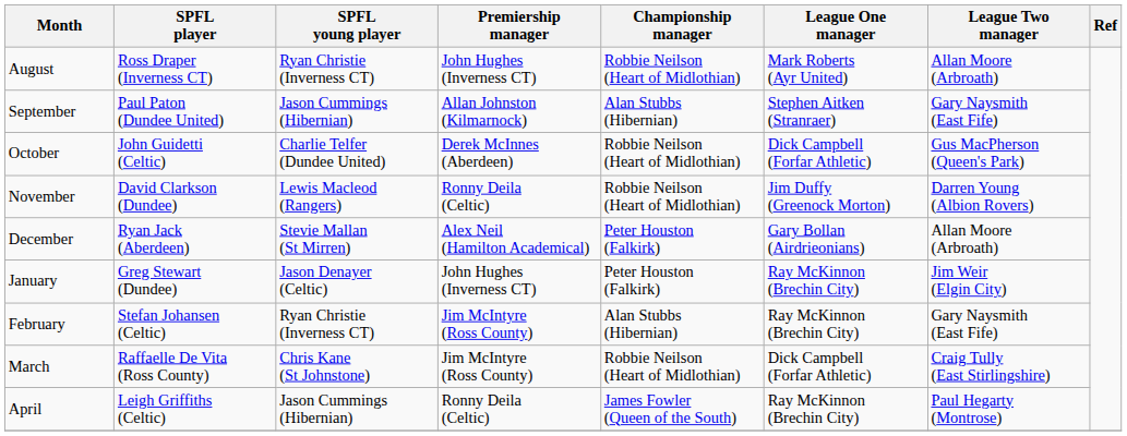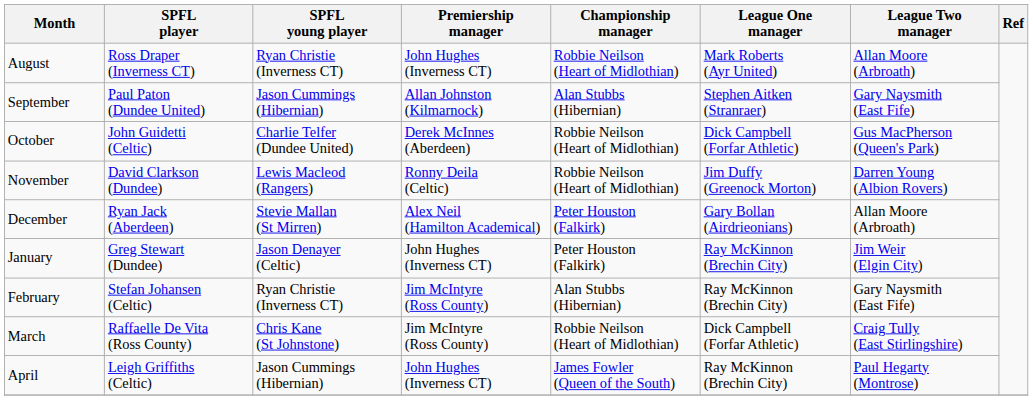 <table class="wikitable" style="width: 90%">
 <tr>
 <th style="width: 10%">Month</th>
 <th style="width: 15%">SPFL<br>player</th>
 <th style="width: 15%">SPFL<br>young player</th>
 <th style="width: 15%">Premiership<br>manager</th>
 <th style="width: 15%">Championship<br>manager</th>
 <th style="width: 15%">League One<br>manager</th>
 <th style="width: 15%">League Two<br>manager</th>
 <th style="width: 15%">Ref</th>
 </tr>
 <tr>
 <td>August</td>
 <td><a href='#'>Ross Draper</a><br>(<a href='#'>Inverness CT</a>)</td>
 <td><a href='#'>Ryan Christie</a><br>(Inverness CT)</td>
 <td><a href='#'>John Hughes</a><br>(Inverness CT)</td>
 <td><a href='#'>Robbie Neilson</a><br>(<a href='#'>Heart of Midlothian</a>)</td>
 <td><a href='#'>Mark Roberts</a><br>(<a href='#'>Ayr United</a>)</td>
 <td><a href='#'>Allan Moore</a><br>(<a href='#'>Arbroath</a>)</td>
 <td rowspan="9"></td>
 </tr>
 <tr>
 <td>September</td>
 <td><a href='#'>Paul Paton</a><br>(<a href='#'>Dundee United</a>)</td>
 <td><a href='#'>Jason Cummings</a><br>(<a href='#'>Hibernian</a>)</td>
 <td><a href='#'>Allan Johnston</a><br>(<a href='#'>Kilmarnock</a>)</td>
 <td><a href='#'>Alan Stubbs</a><br>(Hibernian)</td>
 <td><a href='#'>Stephen Aitken</a><br>(<a href='#'>Stranraer</a>)</td>
 <td><a href='#'>Gary Naysmith</a><br>(<a href='#'>East Fife</a>)</td>
 </tr>
 <tr>
 <td>October</td>
 <td><a href='#'>John Guidetti</a><br>(<a href='#'>Celtic</a>)</td>
 <td><a href='#'>Charlie Telfer</a><br>(Dundee United)</td>
 <td><a href='#'>Derek McInnes</a><br>(Aberdeen)</td>
 <td>Robbie Neilson<br>(Heart of Midlothian)</td>
 <td><a href='#'>Dick Campbell</a><br>(<a href='#'>Forfar Athletic</a>)</td>
 <td><a href='#'>Gus MacPherson</a><br>(<a href='#'>Queen's Park</a>)</td>
 </tr>
 <tr>
 <td>November</td>
 <td><a href='#'>David Clarkson</a><br>(<a href='#'>Dundee</a>)</td>
 <td><a href='#'>Lewis Macleod</a><br>(<a href='#'>Rangers</a>)</td>
 <td><a href='#'>Ronny Deila</a><br>(Celtic)</td>
 <td>Robbie Neilson<br>(Heart of Midlothian)</td>
 <td><a href='#'>Jim Duffy</a><br>(<a href='#'>Greenock Morton</a>)</td>
 <td><a href='#'>Darren Young</a><br>(<a href='#'>Albion Rovers</a>)</td>
 </tr>
 <tr>
 <td>December</td>
 <td><a href='#'>Ryan Jack</a><br>(<a href='#'>Aberdeen</a>)</td>
 <td><a href='#'>Stevie Mallan</a><br>(<a href='#'>St Mirren</a>)</td>
 <td><a href='#'>Alex Neil</a><br>(<a href='#'>Hamilton Academical</a>)</td>
 <td><a href='#'>Peter Houston</a><br>(<a href='#'>Falkirk</a>)</td>
 <td><a href='#'>Gary Bollan</a><br>(<a href='#'>Airdrieonians</a>)</td>
 <td>Allan Moore<br>(Arbroath)</td>
 </tr>
 <tr>
 <td>January</td>
 <td><a href='#'>Greg Stewart</a><br>(Dundee)</td>
 <td><a href='#'>Jason Denayer</a><br>(Celtic)</td>
 <td>John Hughes<br>(Inverness CT)</td>
 <td>Peter Houston<br>(Falkirk)</td>
 <td><a href='#'>Ray McKinnon</a><br>(<a href='#'>Brechin City</a>)</td>
 <td><a href='#'>Jim Weir</a><br>(<a href='#'>Elgin City</a>)</td>
 </tr>
 <tr>
 <td>February</td>
 <td><a href='#'>Stefan Johansen</a><br>(Celtic)</td>
 <td>Ryan Christie<br>(Inverness CT)</td>
 <td><a href='#'>Jim McIntyre</a><br>(<a href='#'>Ross County</a>)</td>
 <td>Alan Stubbs<br>(Hibernian)</td>
 <td>Ray McKinnon<br>(Brechin City)</td>
 <td>Gary Naysmith<br>(East Fife)</td>
 </tr>
 <tr>
 <td>March</td>
 <td><a href='#'>Raffaelle De Vita</a><br>(Ross County)</td>
 <td><a href='#'>Chris Kane</a><br>(<a href='#'>St Johnstone</a>)</td>
 <td>Jim McIntyre<br>(Ross County)</td>
 <td>Robbie Neilson<br>(Heart of Midlothian)</td>
 <td>Dick Campbell<br>(Forfar Athletic)</td>
 <td><a href='#'>Craig Tully</a><br>(<a href='#'>East Stirlingshire</a>)</td>
 </tr>
 <tr>
 <td>April</td>
 <td><a href='#'>Leigh Griffiths</a><br>(Celtic)</td>
 <td>Jason Cummings<br>(Hibernian)</td>
-<td>Ronny Deila<br>(Celtic)</td>
+<td><a href='#'>John Hughes</a><br>(Inverness CT)</td>
 <td><a href='#'>James Fowler</a><br>(<a href='#'>Queen of the South</a>)</td>
 <td>Ray McKinnon<br>(Brechin City)</td>
 <td><a href='#'>Paul Hegarty</a><br>(<a href='#'>Montrose</a>)</td>
 </tr>
 <tr>
 </tr>
 </table>
